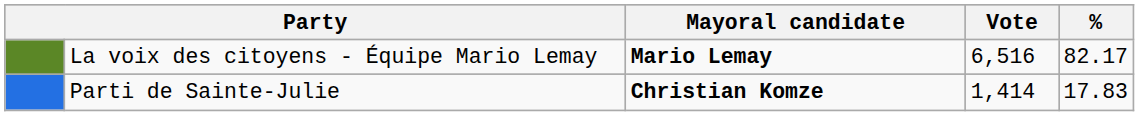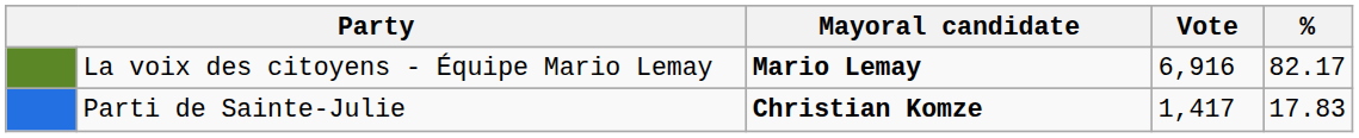 <table class="wikitable">
 <tr>
 <th bgcolor="#DDDDFF" width="370px" colspan="2">Party</th>
 <th bgcolor="#DDDDFF" width="200px">Mayoral candidate</th>
 <th bgcolor="#DDDDFF" width="50px">Vote</th>
 <th bgcolor="#DDDDFF" width="30px">%</th>
 </tr>
 <tr>
 <td bgcolor=#5B8726  width="30px"> </td>
 <td>La voix des citoyens - Équipe Mario Lemay</td>
 <td><strong>Mario Lemay</strong></td>
-<td>6,516</td>
+<td>6,916</td>
 <td>82.17</td>
 </tr>
 <tr>
 <td bgcolor=#2370e3 width="30px"> </td>
 <td>Parti de Sainte-Julie</td>
 <td><strong>Christian Komze</strong></td>
-<td>1,414</td>
+<td>1,417</td>
 <td>17.83</td>
 </tr>
 </table>
